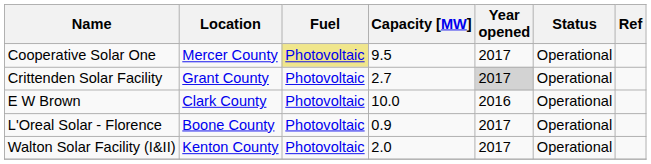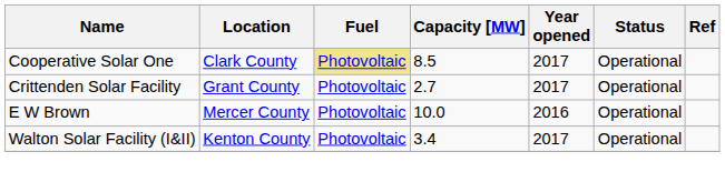 <table class="wikitable sortable">
 <tr>
 <th>Name</th>
 <th>Location</th>
 <th>Fuel</th>
 <th>Capacity &#91;<a href='#'>MW</a>&#93;</th>
 <th>Year<br>opened</th>
 <th>Status</th>
 <th>Ref</th>
 </tr>
 <tr>
 <td>Cooperative Solar One</td>
-<td><a href='#'>Mercer County</a></td>
+<td><a href='#'>Clark County</a></td>
 <td style="background: khaki;"><a href='#'>Photovoltaic</a></td>
-<td>9.5</td>
+<td>8.5</td>
 <td>2017</td>
 <td>Operational</td>
 <td></td>
 </tr>
 <tr>
 <td>Crittenden Solar Facility</td>
 <td><a href='#'>Grant County</a></td>
 <td><a href='#'>Photovoltaic</a></td>
 <td>2.7</td>
-<td style="background: lightgrey;">2017</td>
+<td>2017</td>
 <td>Operational</td>
 <td></td>
 </tr>
 <tr>
 <td>E W Brown</td>
-<td><a href='#'>Clark County</a></td>
+<td><a href='#'>Mercer County</a></td>
 <td><a href='#'>Photovoltaic</a></td>
 <td>10.0</td>
 <td>2016</td>
 <td>Operational</td>
 <td></td>
 </tr>
 <tr>
-<td>L'Oreal Solar - Florence</td>
-<td><a href='#'>Boone County</a></td>
-<td><a href='#'>Photovoltaic</a></td>
-<td>0.9</td>
-<td>2017</td>
-<td>Operational</td>
-<td></td>
-</tr>
-<tr>
 <td>Walton Solar Facility (I&II)</td>
 <td><a href='#'>Kenton County</a></td>
 <td><a href='#'>Photovoltaic</a></td>
-<td>2.0</td>
+<td>3.4</td>
 <td>2017</td>
 <td>Operational</td>
 <td></td>
 </tr>
 <tr>
 </tr>
 </table>
